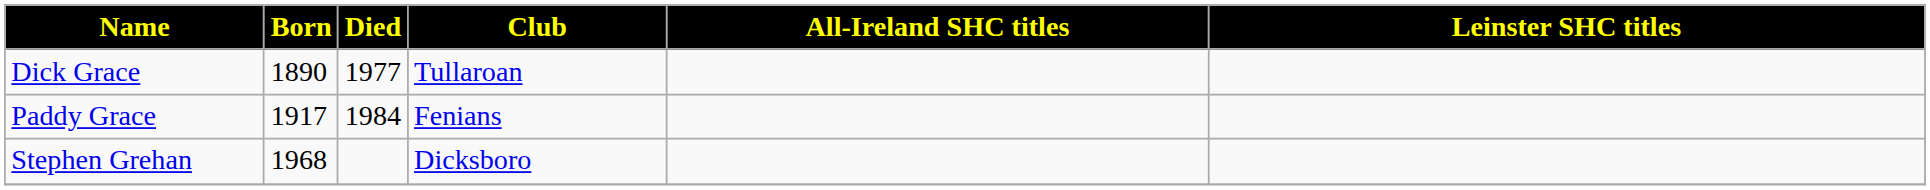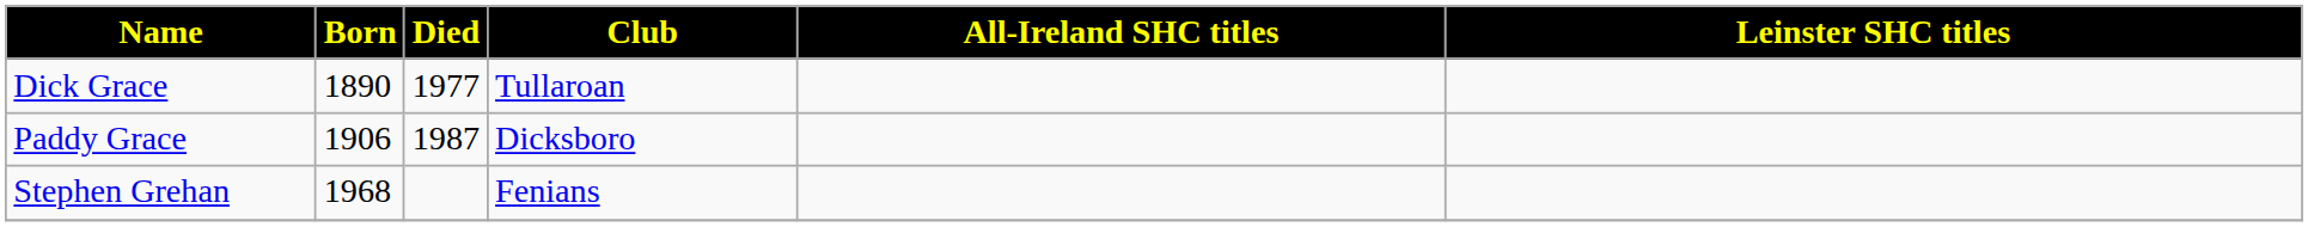 <table align=top class="wikitable">
 <tr>
 <th style="background:black; color:yellow;" width=140>Name</th>
 <th style="background:black; color:yellow;" width=25>Born</th>
 <th style="background:black; color:yellow;" width=25>Died</th>
 <th style="background:black; color:yellow;" width=140>Club</th>
 <th style="background:black; color:yellow;" width=300>All-Ireland SHC titles</th>
 <th style="background:black; color:yellow;" width=400>Leinster SHC titles</th>
 </tr>
 <tr>
 <td><a href='#'>Dick Grace</a></td>
 <td>1890</td>
 <td>1977</td>
 <td><a href='#'>Tullaroan</a></td>
 <td></td>
 <td></td>
 </tr>
 <tr>
 <td><a href='#'>Paddy Grace</a></td>
-<td>1917</td>
-<td>1984</td>
-<td><a href='#'>Fenians</a></td>
+<td>1906</td>
+<td>1987</td>
+<td><a href='#'>Dicksboro</a></td>
 <td></td>
 <td></td>
 </tr>
 <tr>
 <td><a href='#'>Stephen Grehan</a></td>
 <td>1968</td>
 <td></td>
-<td><a href='#'>Dicksboro</a></td>
+<td><a href='#'>Fenians</a></td>
 <td></td>
 <td></td>
 </tr>
 <tr>
 </tr>
 </table>
